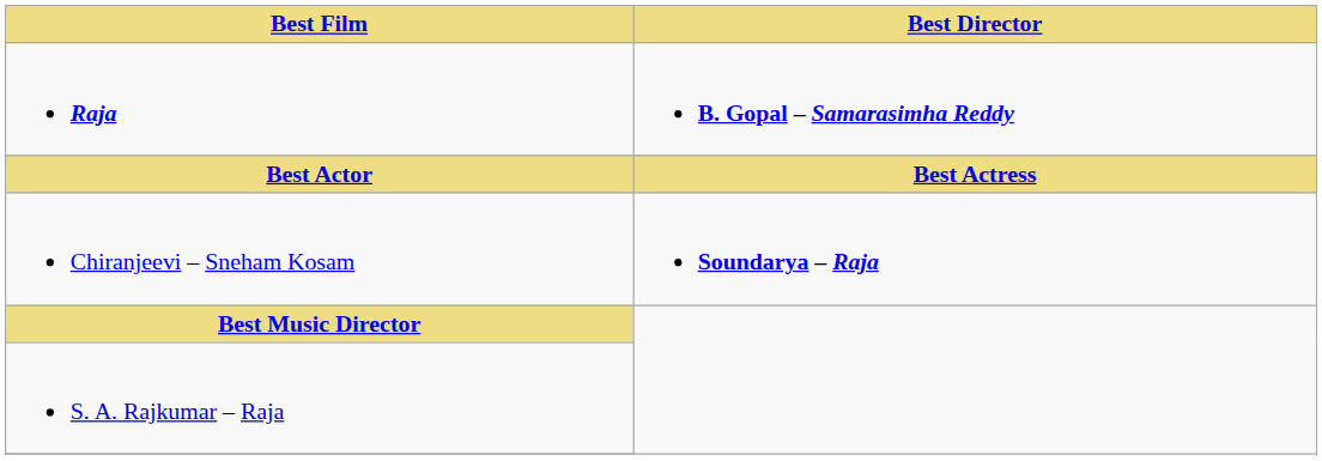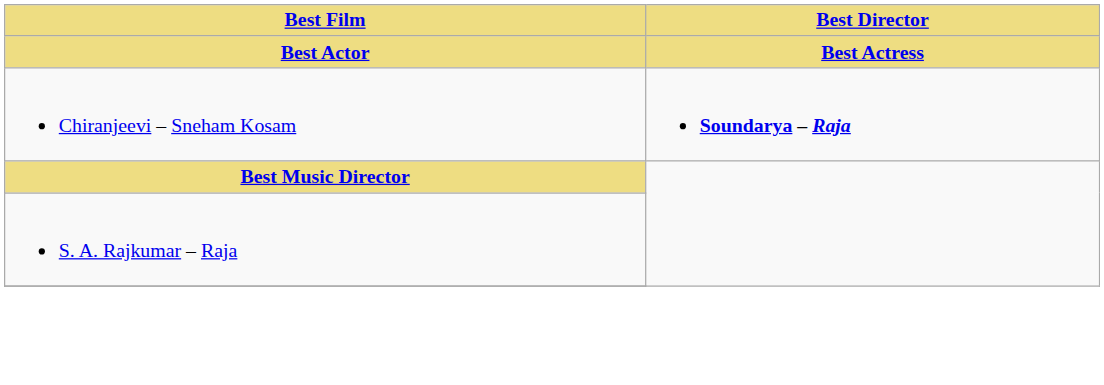 <table class="wikitable" width =100%|>
 <tr>
 <th ! style="background:#eedd82; text-align:center;"><a href='#'>Best Film</a></th>
 <th ! style="background:#eedd82; text-align:center;"><a href='#'>Best Director</a></th>
-</tr>
-<tr>
-<td valign="top"><br><ul><li><strong><em><a href='#'>Raja</a></em></strong></li></ul></td>
-<td valign="top"><br><ul><li><strong><a href='#'>B. Gopal</a> – <em><a href='#'>Samarasimha Reddy</a><strong><em></li></ul></td>
 </tr>
 <tr>
 <th ! style="background:#eedd82; text-align:center;"><a href='#'>Best Actor</a></th>
 <th ! style="background:#eedd82; text-align:center;"><a href='#'>Best Actress</a></th>
 </tr>
 <tr>
 <td><br><ul><li></strong><a href='#'>Chiranjeevi</a> – </em><a href='#'>Sneham Kosam</a></em></strong></li></ul></td>
 <td><br><ul><li><strong><a href='#'>Soundarya</a> – <em><a href='#'>Raja</a><strong><em></li></ul></td>
 </tr>
 <tr>
 <th ! style="background:#eedd82; text-align:center;"><a href='#'>Best Music Director</a></th>
 </tr>
 <tr>
 <td><br><ul><li></strong><a href='#'>S. A. Rajkumar</a> – </em><a href='#'>Raja</a></em></strong></li></ul></td>
 </tr>
 <tr>
 </tr>
 </table>
